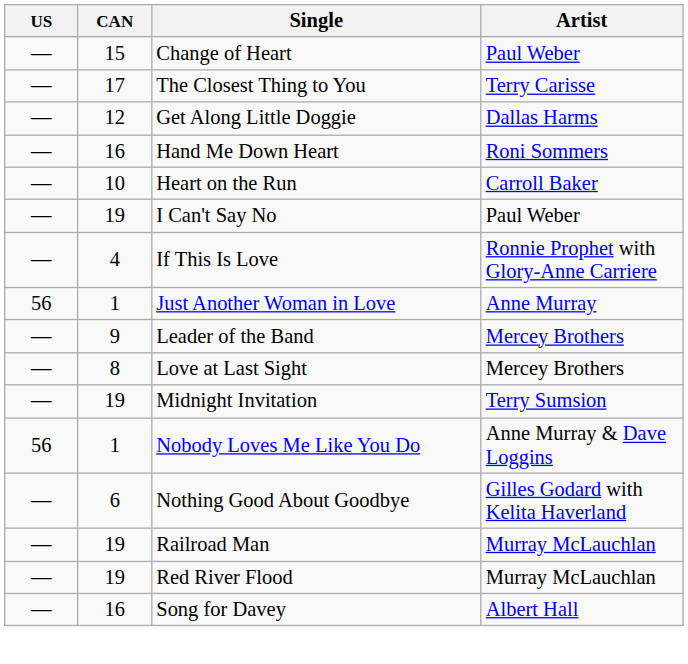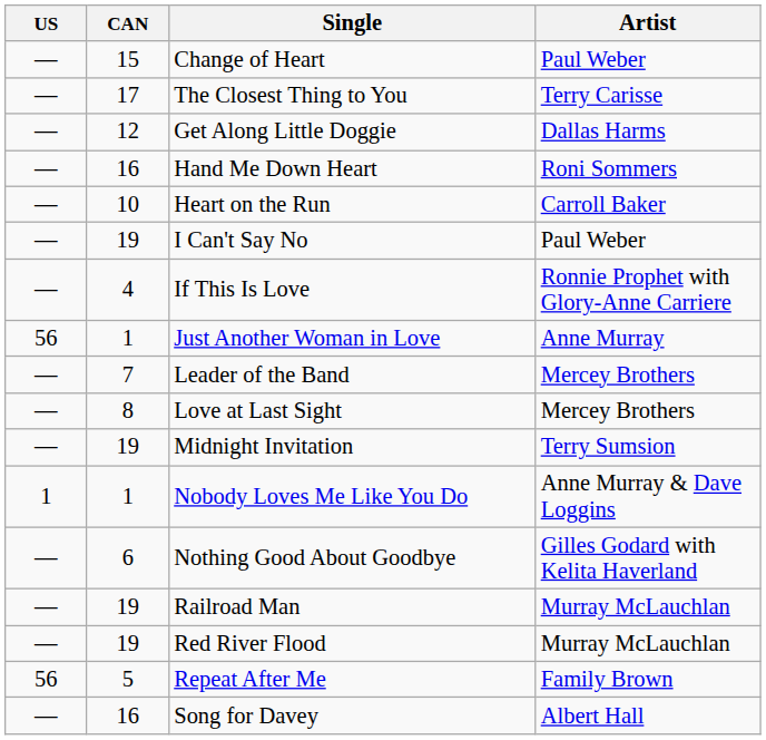 <table class="wikitable sortable">
 <tr>
 <th width="50"><small>US</small></th>
 <th width="50"><small>CAN</small></th>
 <th style="width:250px;">Single</th>
 <th style="width:150px;">Artist</th>
 </tr>
 <tr>
 <td style="text-align:center;">—</td>
 <td style="text-align:center;">15</td>
 <td>Change of Heart</td>
 <td><a href='#'>Paul Weber</a></td>
 </tr>
 <tr>
 <td style="text-align:center;">—</td>
 <td style="text-align:center;">17</td>
 <td>The Closest Thing to You</td>
 <td><a href='#'>Terry Carisse</a></td>
 </tr>
 <tr>
 <td style="text-align:center;">—</td>
 <td style="text-align:center;">12</td>
 <td>Get Along Little Doggie</td>
 <td><a href='#'>Dallas Harms</a></td>
 </tr>
 <tr>
 <td style="text-align:center;">—</td>
 <td style="text-align:center;">16</td>
 <td>Hand Me Down Heart</td>
 <td><a href='#'>Roni Sommers</a></td>
 </tr>
 <tr>
 <td style="text-align:center;">—</td>
 <td style="text-align:center;">10</td>
 <td>Heart on the Run</td>
 <td><a href='#'>Carroll Baker</a></td>
 </tr>
 <tr>
 <td style="text-align:center;">—</td>
 <td style="text-align:center;">19</td>
 <td>I Can't Say No</td>
 <td>Paul Weber</td>
 </tr>
 <tr>
 <td style="text-align:center;">—</td>
 <td style="text-align:center;">4</td>
 <td>If This Is Love</td>
 <td><a href='#'>Ronnie Prophet</a> with <a href='#'>Glory-Anne Carriere</a></td>
 </tr>
 <tr>
 <td style="text-align:center;">56</td>
 <td style="text-align:center;">1</td>
 <td><a href='#'>Just Another Woman in Love</a></td>
 <td><a href='#'>Anne Murray</a></td>
 </tr>
 <tr>
 <td style="text-align:center;">—</td>
-<td style="text-align:center;">9</td>
+<td style="text-align:center;">7</td>
 <td>Leader of the Band</td>
 <td><a href='#'>Mercey Brothers</a></td>
 </tr>
 <tr>
 <td style="text-align:center;">—</td>
 <td style="text-align:center;">8</td>
 <td>Love at Last Sight</td>
 <td>Mercey Brothers</td>
 </tr>
 <tr>
 <td style="text-align:center;">—</td>
 <td style="text-align:center;">19</td>
 <td>Midnight Invitation</td>
 <td><a href='#'>Terry Sumsion</a></td>
 </tr>
 <tr>
-<td style="text-align:center;">56</td>
+<td style="text-align:center;">1</td>
 <td style="text-align:center;">1</td>
 <td><a href='#'>Nobody Loves Me Like You Do</a></td>
 <td>Anne Murray & <a href='#'>Dave Loggins</a></td>
 </tr>
 <tr>
 <td style="text-align:center;">—</td>
 <td style="text-align:center;">6</td>
 <td>Nothing Good About Goodbye</td>
 <td><a href='#'>Gilles Godard</a> with <a href='#'>Kelita Haverland</a></td>
 </tr>
 <tr>
 <td style="text-align:center;">—</td>
 <td style="text-align:center;">19</td>
 <td>Railroad Man</td>
 <td><a href='#'>Murray McLauchlan</a></td>
 </tr>
 <tr>
 <td style="text-align:center;">—</td>
 <td style="text-align:center;">19</td>
 <td>Red River Flood</td>
 <td>Murray McLauchlan</td>
 </tr>
 <tr>
+<td style="text-align:center;">56</td>
+<td style="text-align:center;">5</td>
+<td><a href='#'>Repeat After Me</a></td>
+<td><a href='#'>Family Brown</a></td>
+</tr>
+<tr>
 <td style="text-align:center;">—</td>
 <td style="text-align:center;">16</td>
 <td>Song for Davey</td>
 <td><a href='#'>Albert Hall</a></td>
 </tr>
 </table>
